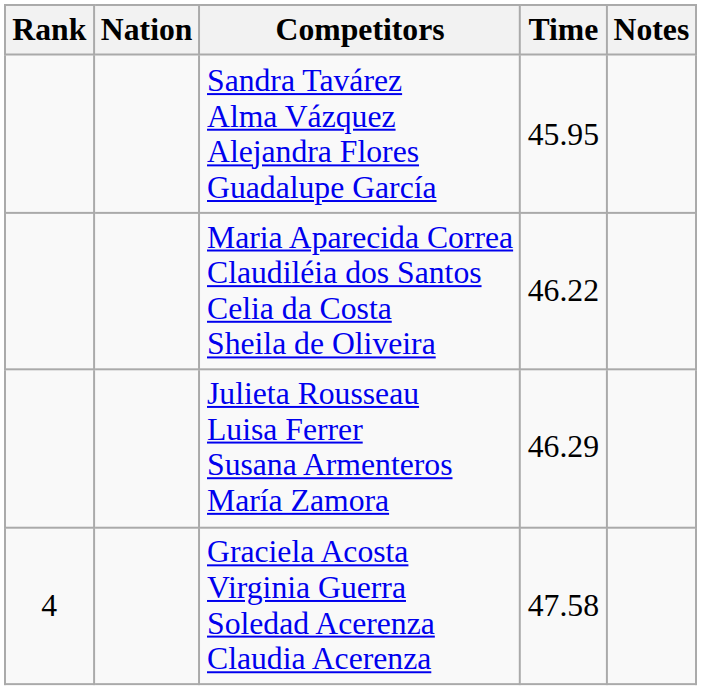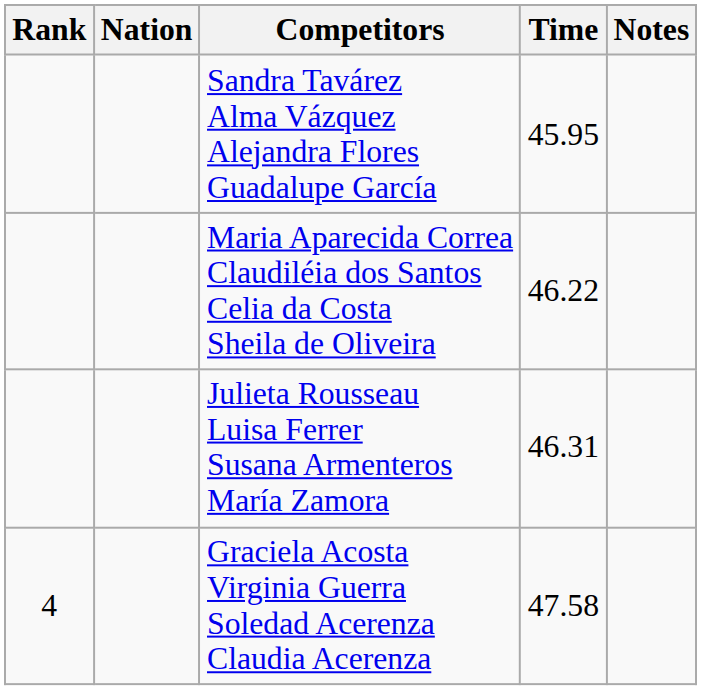 <table class="wikitable sortable" style="text-align:center">
 <tr>
 <th>Rank</th>
 <th>Nation</th>
 <th>Competitors</th>
 <th>Time</th>
 <th>Notes</th>
 </tr>
 <tr>
 <td align=center></td>
 <td align=left></td>
 <td align=left><a href='#'>Sandra Tavárez</a><br><a href='#'>Alma Vázquez</a><br><a href='#'>Alejandra Flores</a><br><a href='#'>Guadalupe García</a></td>
 <td>45.95</td>
 <td></td>
 </tr>
 <tr>
 <td align=center></td>
 <td align=left></td>
 <td align=left><a href='#'>Maria Aparecida Correa</a><br><a href='#'>Claudiléia dos Santos</a><br><a href='#'>Celia da Costa</a><br><a href='#'>Sheila de Oliveira</a></td>
 <td>46.22</td>
 <td></td>
 </tr>
 <tr>
 <td align=center></td>
 <td align=left></td>
 <td align=left><a href='#'>Julieta Rousseau</a><br><a href='#'>Luisa Ferrer</a><br><a href='#'>Susana Armenteros</a><br><a href='#'>María Zamora</a></td>
-<td>46.29</td>
+<td>46.31</td>
 <td></td>
 </tr>
 <tr>
 <td align=center>4</td>
 <td align=left></td>
 <td align=left><a href='#'>Graciela Acosta</a><br><a href='#'>Virginia Guerra</a><br><a href='#'>Soledad Acerenza</a><br><a href='#'>Claudia Acerenza</a></td>
 <td>47.58</td>
 <td></td>
 </tr>
 </table>
